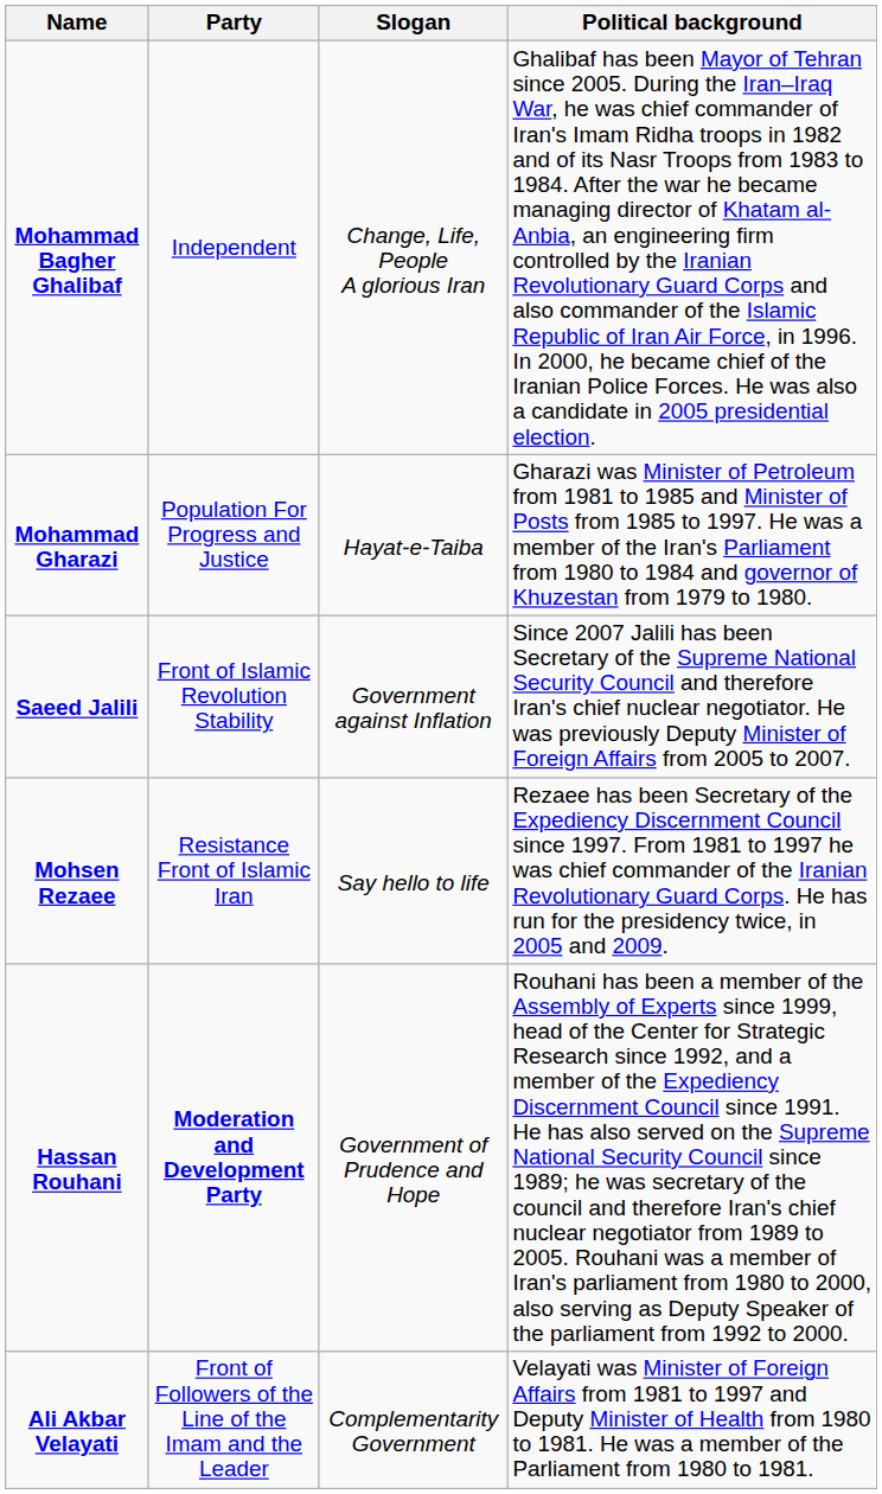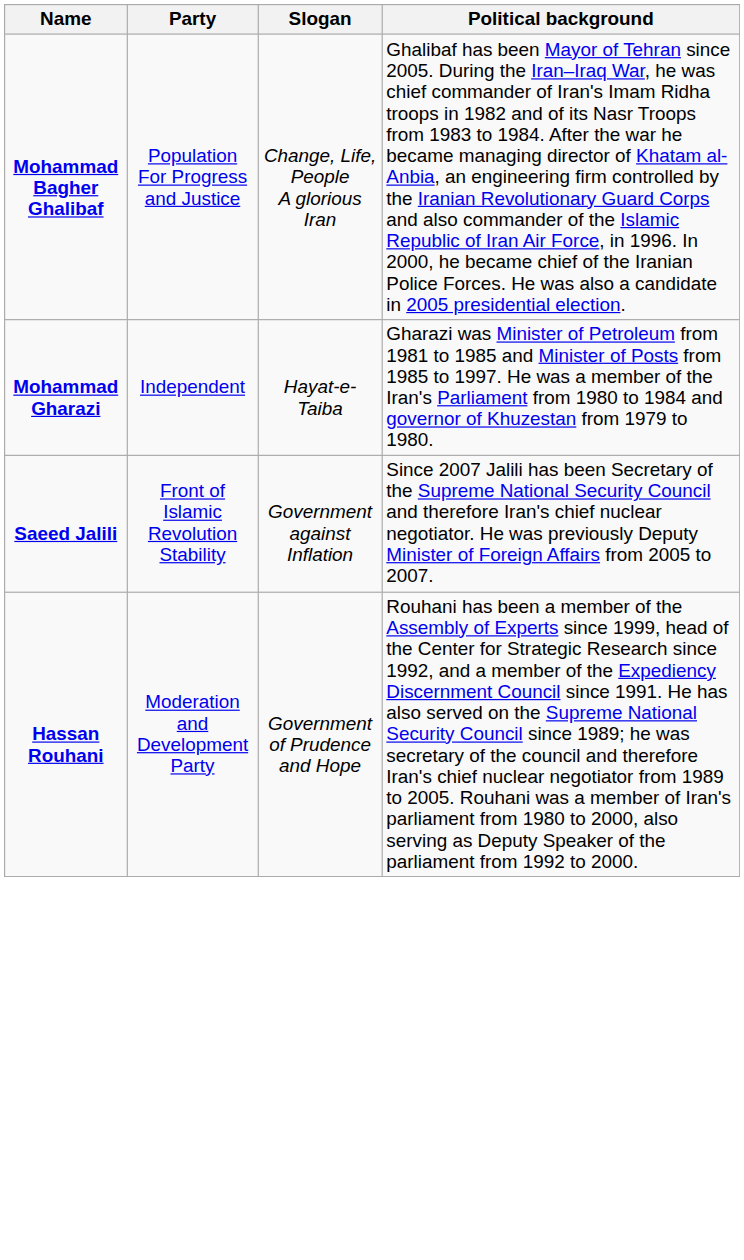 <table class="wikitable" style="margin:auto; width:100%; text-align:center;">
 <tr>
 <th>Name</th>
 <th>Party</th>
 <th>Slogan</th>
 <th>Political background</th>
 </tr>
 <tr>
 <td><br><strong><a href='#'>Mohammad Bagher Ghalibaf</a></strong></td>
-<td><a href='#'>Independent</a></td>
+<td><a href='#'>Population For Progress and Justice</a></td>
 <td><br><em>Change, Life, People</em><br><em>A glorious Iran</em></td>
 <td style="text-align:left;">Ghalibaf has been <a href='#'>Mayor of Tehran</a> since 2005. During the <a href='#'>Iran–Iraq War</a>, he was chief commander of Iran's Imam Ridha troops in 1982 and of its Nasr Troops from 1983 to 1984. After the war he became managing director of <a href='#'>Khatam al-Anbia</a>, an engineering firm controlled by the <a href='#'>Iranian Revolutionary Guard Corps</a> and also commander of the <a href='#'>Islamic Republic of Iran Air Force</a>, in 1996. In 2000, he became chief of the Iranian Police Forces. He was also a candidate in <a href='#'>2005 presidential election</a>.</td>
 </tr>
 <tr>
 <td><br><strong><a href='#'>Mohammad Gharazi</a></strong></td>
-<td><a href='#'>Population For Progress and Justice</a></td>
+<td><a href='#'>Independent</a></td>
 <td><br><em>Hayat-e-Taiba</em></td>
 <td style="text-align:left;">Gharazi was <a href='#'>Minister of Petroleum</a> from 1981 to 1985 and <a href='#'>Minister of Posts</a> from 1985 to 1997. He was a member of the Iran's <a href='#'>Parliament</a> from 1980 to 1984 and <a href='#'>governor of Khuzestan</a> from 1979 to 1980.</td>
 </tr>
 <tr>
 <td><br><strong><a href='#'>Saeed Jalili</a></strong></td>
 <td><a href='#'>Front of Islamic Revolution Stability</a></td>
 <td><br><em>Government against Inflation</em></td>
 <td style="text-align:left;">Since 2007 Jalili has been Secretary of the <a href='#'>Supreme National Security Council</a> and therefore Iran's chief nuclear negotiator. He was previously Deputy <a href='#'>Minister of Foreign Affairs</a> from 2005 to 2007.</td>
 </tr>
 <tr>
-<td><br><strong><a href='#'>Mohsen Rezaee</a></strong></td>
-<td><a href='#'>Resistance Front of Islamic Iran</a></td>
-<td><br><em>Say hello to life</em></td>
-<td style="text-align:left;">Rezaee has been Secretary of the <a href='#'>Expediency Discernment Council</a> since 1997. From 1981 to 1997 he was chief commander of the <a href='#'>Iranian Revolutionary Guard Corps</a>. He has run for the presidency twice, in <a href='#'>2005</a> and <a href='#'>2009</a>.</td>
-</tr>
-<tr>
 <td><br><strong><a href='#'>Hassan Rouhani</a></strong></td>
-<td><strong><a href='#'>Moderation and Development Party</a><br></strong></td>
+<td><a href='#'>Moderation and Development Party</a><br></td>
 <td><br><em>Government of Prudence and Hope</em></td>
 <td style="text-align:left;">Rouhani has been a member of the <a href='#'>Assembly of Experts</a> since 1999, head of the Center for Strategic Research since 1992, and a member of the <a href='#'>Expediency Discernment Council</a> since 1991. He has also served on the <a href='#'>Supreme National Security Council</a> since 1989; he was secretary of the council and therefore Iran's chief nuclear negotiator from 1989 to 2005. Rouhani was a member of Iran's parliament from 1980 to 2000, also serving as Deputy Speaker of the parliament from 1992 to 2000.</td>
 </tr>
-<tr>
-<td><br><strong><a href='#'>Ali Akbar Velayati</a></strong></td>
-<td><a href='#'>Front of Followers of the Line of the Imam and the Leader</a><br></td>
-<td><br><em>Complementarity Government</em></td>
-<td style="text-align:left;">Velayati was <a href='#'>Minister of Foreign Affairs</a> from 1981 to 1997 and Deputy <a href='#'>Minister of Health</a> from 1980 to 1981. He was a member of the Parliament from 1980 to 1981.</td>
-</tr>
 </table>
